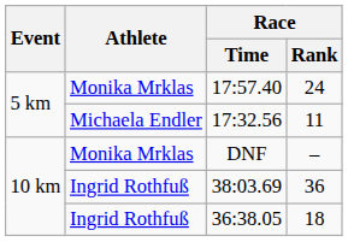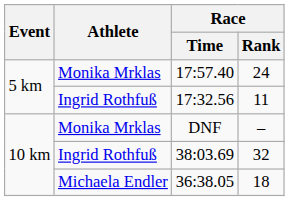 <table class="wikitable" border="1" style="font-size:90%">
 <tr>
 <th rowspan=2>Event</th>
 <th rowspan=2>Athlete</th>
 <th colspan=2>Race</th>
 </tr>
 <tr>
 <th>Time</th>
 <th>Rank</th>
 </tr>
 <tr>
 <td rowspan=2>5 km</td>
 <td><a href='#'>Monika Mrklas</a></td>
 <td align=center>17:57.40</td>
 <td align=center>24</td>
 </tr>
 <tr>
-<td><a href='#'>Michaela Endler</a></td>
+<td><a href='#'>Ingrid Rothfuß</a></td>
 <td align=center>17:32.56</td>
 <td align=center>11</td>
 </tr>
 <tr>
 <td rowspan=3>10 km</td>
 <td><a href='#'>Monika Mrklas</a></td>
 <td align=center>DNF</td>
 <td align=center>–</td>
 </tr>
 <tr>
 <td><a href='#'>Ingrid Rothfuß</a></td>
 <td align=center>38:03.69</td>
-<td align=center>36</td>
+<td align=center>32</td>
 </tr>
 <tr>
-<td><a href='#'>Ingrid Rothfuß</a></td>
+<td><a href='#'>Michaela Endler</a></td>
 <td align=center>36:38.05</td>
 <td align=center>18</td>
 </tr>
 </table>
